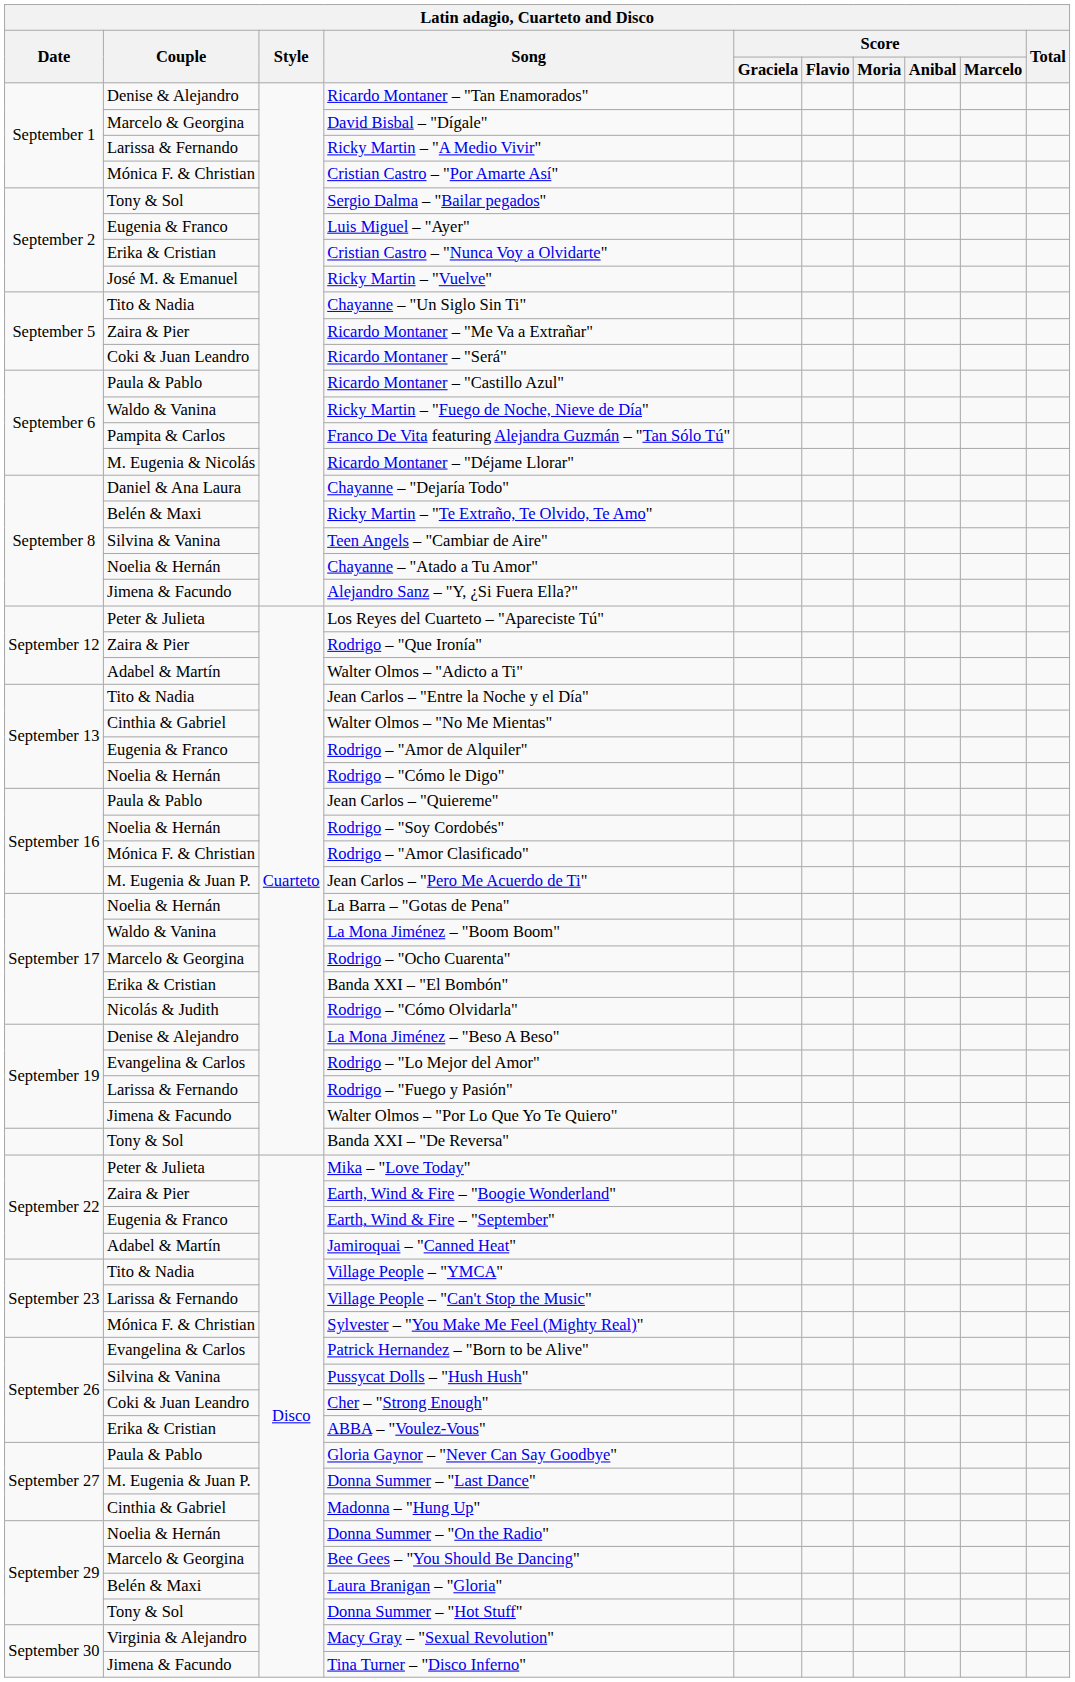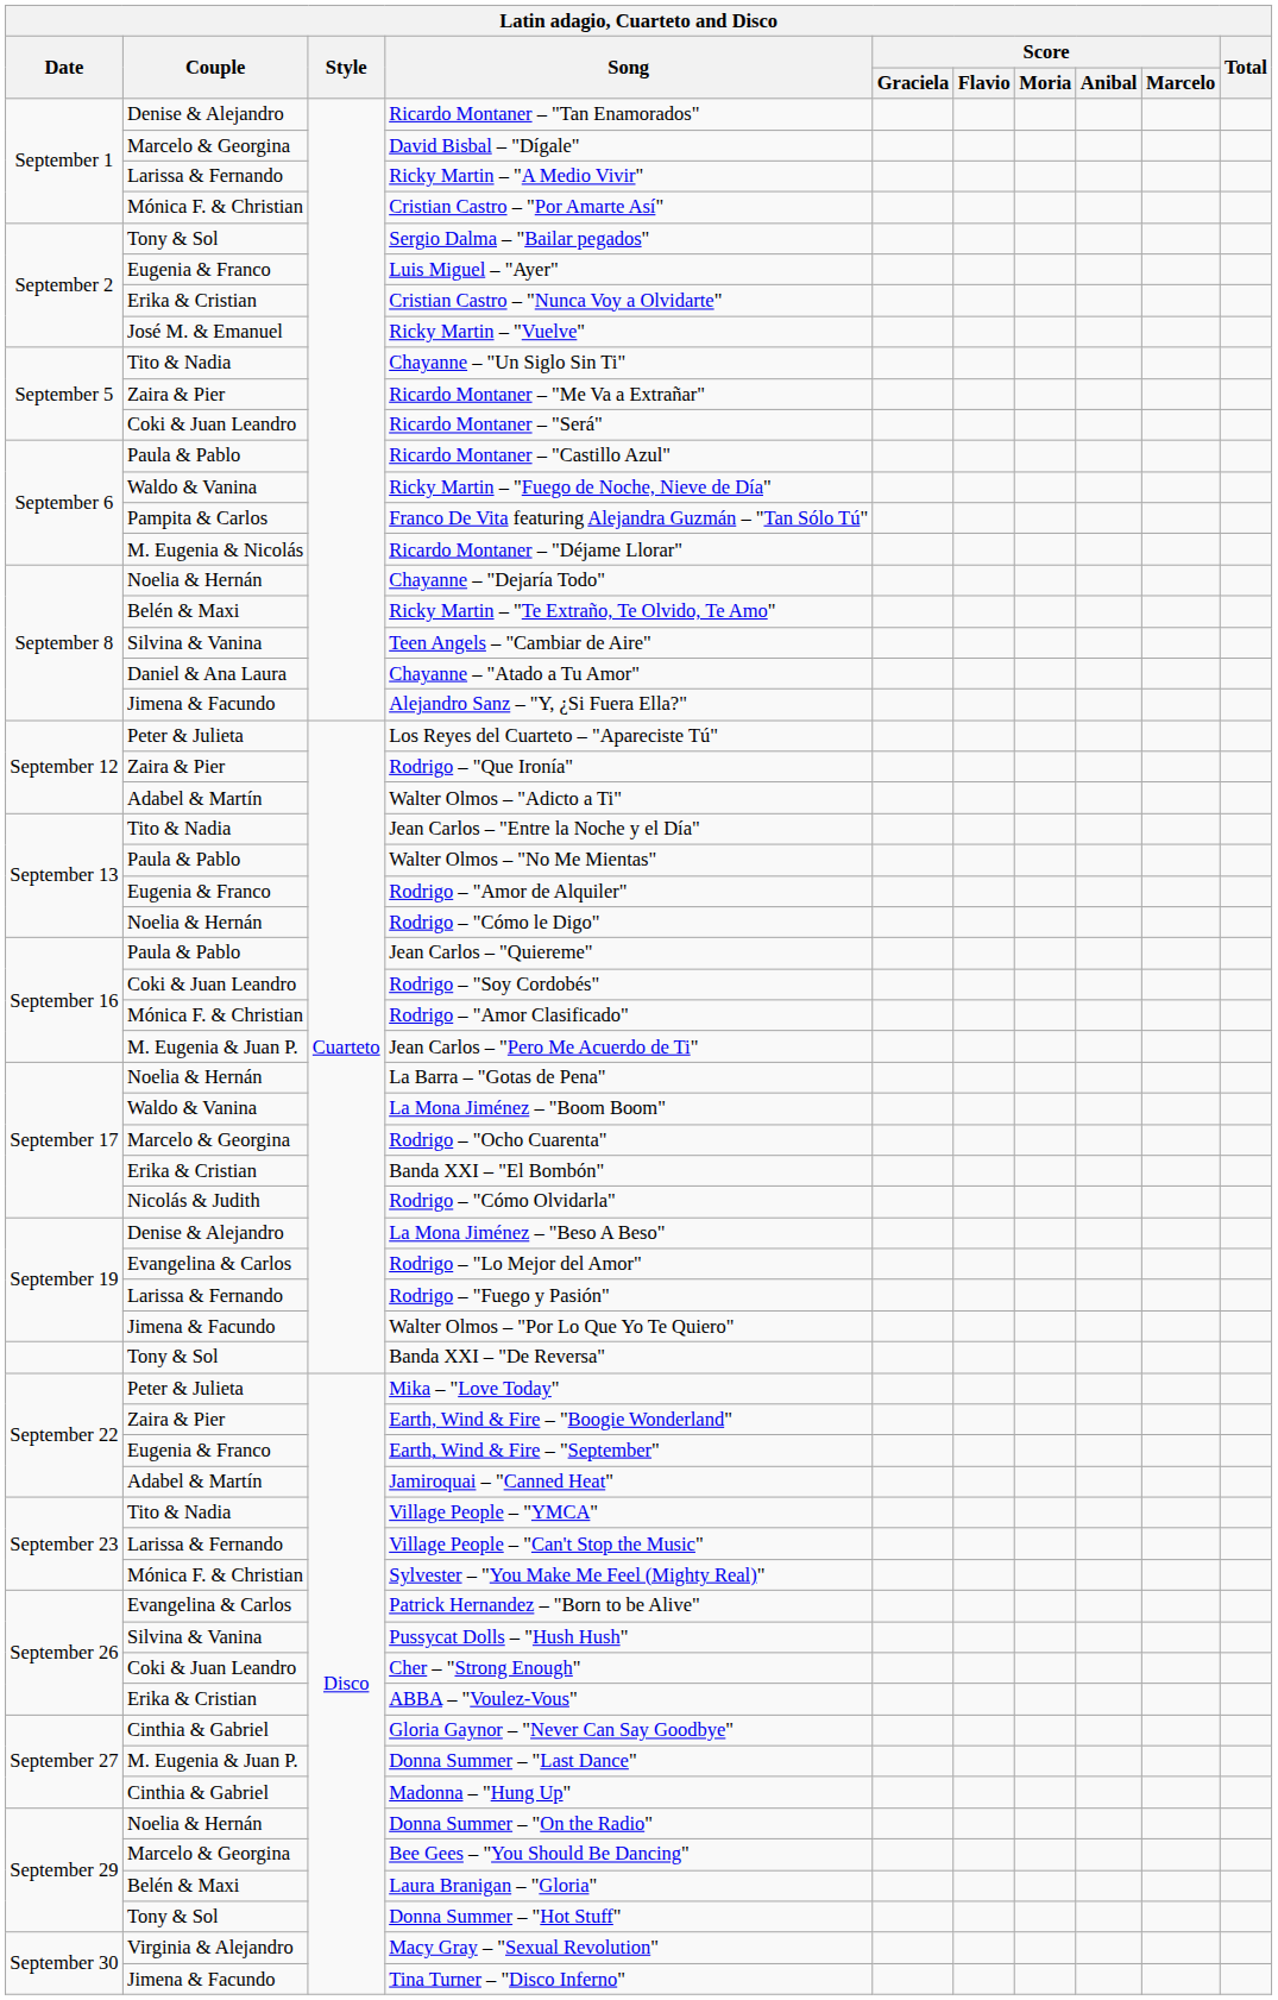 <table class="wikitable collapsible collapsed">
 <tr>
 <th colspan="10" style="text-align:center;"><strong>Latin adagio, Cuarteto and Disco</strong></th>
 </tr>
 <tr>
 <th rowspan="2">Date</th>
 <th rowspan="2">Couple</th>
 <th rowspan="2">Style</th>
 <th rowspan="2">Song</th>
 <th colspan="5">Score</th>
 <th rowspan="2">Total</th>
 </tr>
 <tr>
 <th>Graciela</th>
 <th>Flavio</th>
 <th>Moria</th>
 <th>Anibal</th>
 <th>Marcelo</th>
 </tr>
 <tr>
 <td rowspan="4" style="text-align:center;">September 1</td>
 <td>Denise & Alejandro</td>
 <td rowspan="20"></td>
 <td><a href='#'>Ricardo Montaner</a> – "Tan Enamorados"</td>
 <td></td>
 <td></td>
 <td></td>
 <td></td>
 <td></td>
 <td></td>
 </tr>
 <tr>
 <td>Marcelo & Georgina</td>
 <td><a href='#'>David Bisbal</a> – "Dígale"</td>
 <td></td>
 <td></td>
 <td></td>
 <td></td>
 <td></td>
 <td></td>
 </tr>
 <tr>
 <td>Larissa & Fernando</td>
 <td><a href='#'>Ricky Martin</a> – "<a href='#'>A Medio Vivir</a>"</td>
 <td></td>
 <td></td>
 <td></td>
 <td></td>
 <td></td>
 <td></td>
 </tr>
 <tr>
 <td>Mónica F. & Christian</td>
 <td><a href='#'>Cristian Castro</a> – "<a href='#'>Por Amarte Así</a>"</td>
 <td></td>
 <td></td>
 <td></td>
 <td></td>
 <td></td>
 <td></td>
 </tr>
 <tr>
 <td rowspan="4" style="text-align:center;">September 2</td>
 <td>Tony & Sol</td>
 <td><a href='#'>Sergio Dalma</a> – "<a href='#'>Bailar pegados</a>"</td>
 <td></td>
 <td></td>
 <td></td>
 <td></td>
 <td></td>
 <td></td>
 </tr>
 <tr>
 <td>Eugenia & Franco</td>
 <td><a href='#'>Luis Miguel</a> – "Ayer"</td>
 <td></td>
 <td></td>
 <td></td>
 <td></td>
 <td></td>
 <td></td>
 </tr>
 <tr>
 <td>Erika & Cristian</td>
 <td><a href='#'>Cristian Castro</a> – "<a href='#'>Nunca Voy a Olvidarte</a>"</td>
 <td></td>
 <td></td>
 <td></td>
 <td></td>
 <td></td>
 <td></td>
 </tr>
 <tr>
 <td>José M. & Emanuel</td>
 <td><a href='#'>Ricky Martin</a> – "<a href='#'>Vuelve</a>"</td>
 <td></td>
 <td></td>
 <td></td>
 <td></td>
 <td></td>
 <td></td>
 </tr>
 <tr>
 <td rowspan="3" style="text-align:center;">September 5</td>
 <td>Tito & Nadia</td>
 <td><a href='#'>Chayanne</a> – "Un Siglo Sin Ti"</td>
 <td></td>
 <td></td>
 <td></td>
 <td></td>
 <td></td>
 <td></td>
 </tr>
 <tr>
 <td>Zaira & Pier</td>
 <td><a href='#'>Ricardo Montaner</a> – "Me Va a Extrañar"</td>
 <td></td>
 <td></td>
 <td></td>
 <td></td>
 <td></td>
 <td></td>
 </tr>
 <tr>
 <td>Coki & Juan Leandro</td>
 <td><a href='#'>Ricardo Montaner</a> – "Será"</td>
 <td></td>
 <td></td>
 <td></td>
 <td></td>
 <td></td>
 <td></td>
 </tr>
 <tr>
 <td rowspan="4" style="text-align:center;">September 6</td>
 <td>Paula & Pablo</td>
 <td><a href='#'>Ricardo Montaner</a> – "Castillo Azul"</td>
 <td></td>
 <td></td>
 <td></td>
 <td></td>
 <td></td>
 <td></td>
 </tr>
 <tr>
 <td>Waldo & Vanina</td>
 <td><a href='#'>Ricky Martin</a> – "<a href='#'>Fuego de Noche, Nieve de Día</a>"</td>
 <td></td>
 <td></td>
 <td></td>
 <td></td>
 <td></td>
 <td></td>
 </tr>
 <tr>
 <td>Pampita & Carlos</td>
 <td><a href='#'>Franco De Vita</a> featuring <a href='#'>Alejandra Guzmán</a> – "<a href='#'>Tan Sólo Tú</a>"</td>
 <td></td>
 <td></td>
 <td></td>
 <td></td>
 <td></td>
 <td></td>
 </tr>
 <tr>
 <td>M. Eugenia & Nicolás</td>
 <td><a href='#'>Ricardo Montaner</a> – "Déjame Llorar"</td>
 <td></td>
 <td></td>
 <td></td>
 <td></td>
 <td></td>
 <td></td>
 </tr>
 <tr>
 <td rowspan="5" style="text-align:center;">September 8</td>
-<td>Daniel & Ana Laura</td>
+<td>Noelia & Hernán</td>
 <td><a href='#'>Chayanne</a> – "Dejaría Todo"</td>
 <td></td>
 <td></td>
 <td></td>
 <td></td>
 <td></td>
 <td></td>
 </tr>
 <tr>
 <td>Belén & Maxi</td>
 <td><a href='#'>Ricky Martin</a> – "<a href='#'>Te Extraño, Te Olvido, Te Amo</a>"</td>
 <td></td>
 <td></td>
 <td></td>
 <td></td>
 <td></td>
 <td></td>
 </tr>
 <tr>
 <td>Silvina & Vanina</td>
 <td><a href='#'>Teen Angels</a> – "Cambiar de Aire"</td>
 <td></td>
 <td></td>
 <td></td>
 <td></td>
 <td></td>
 <td></td>
 </tr>
 <tr>
-<td>Noelia & Hernán</td>
+<td>Daniel & Ana Laura</td>
 <td><a href='#'>Chayanne</a> – "Atado a Tu Amor"</td>
 <td></td>
 <td></td>
 <td></td>
 <td></td>
 <td></td>
 <td></td>
 </tr>
 <tr>
 <td>Jimena & Facundo</td>
 <td><a href='#'>Alejandro Sanz</a> – "Y, ¿Si Fuera Ella?"</td>
 <td></td>
 <td></td>
 <td></td>
 <td></td>
 <td></td>
 <td></td>
 </tr>
 <tr>
 <td rowspan="3" style="text-align:center;">September 12</td>
 <td>Peter & Julieta</td>
 <td rowspan="21" style="text-align:center;"><a href='#'>Cuarteto</a></td>
 <td>Los Reyes del Cuarteto – "Apareciste Tú"</td>
 <td></td>
 <td></td>
 <td></td>
 <td></td>
 <td></td>
 <td></td>
 </tr>
 <tr>
 <td>Zaira & Pier</td>
 <td><a href='#'>Rodrigo</a> – "Que Ironía"</td>
 <td></td>
 <td></td>
 <td></td>
 <td></td>
 <td></td>
 <td></td>
 </tr>
 <tr>
 <td>Adabel & Martín</td>
 <td>Walter Olmos – "Adicto a Ti"</td>
 <td></td>
 <td></td>
 <td></td>
 <td></td>
 <td></td>
 <td></td>
 </tr>
 <tr>
 <td rowspan="4" style="text-align:center;">September 13</td>
 <td>Tito & Nadia</td>
 <td>Jean Carlos – "Entre la Noche y el Día"</td>
 <td></td>
 <td></td>
 <td></td>
 <td></td>
 <td></td>
 <td></td>
 </tr>
 <tr>
-<td>Cinthia & Gabriel</td>
+<td>Paula & Pablo</td>
 <td>Walter Olmos – "No Me Mientas"</td>
 <td></td>
 <td></td>
 <td></td>
 <td></td>
 <td></td>
 <td></td>
 </tr>
 <tr>
 <td>Eugenia & Franco</td>
 <td><a href='#'>Rodrigo</a> – "Amor de Alquiler"</td>
 <td></td>
 <td></td>
 <td></td>
 <td></td>
 <td></td>
 <td></td>
 </tr>
 <tr>
 <td>Noelia & Hernán</td>
 <td><a href='#'>Rodrigo</a> – "Cómo le Digo"</td>
 <td></td>
 <td></td>
 <td></td>
 <td></td>
 <td></td>
 <td></td>
 </tr>
 <tr>
 <td rowspan="4" style="text-align:center;">September 16</td>
 <td>Paula & Pablo</td>
 <td>Jean Carlos – "Quiereme"</td>
 <td></td>
 <td></td>
 <td></td>
 <td></td>
 <td></td>
 <td></td>
 </tr>
 <tr>
-<td>Noelia & Hernán</td>
+<td>Coki & Juan Leandro</td>
 <td><a href='#'>Rodrigo</a> – "Soy Cordobés"</td>
 <td></td>
 <td></td>
 <td></td>
 <td></td>
 <td></td>
 <td></td>
 </tr>
 <tr>
 <td>Mónica F. & Christian</td>
 <td><a href='#'>Rodrigo</a> – "Amor Clasificado"</td>
 <td></td>
 <td></td>
 <td></td>
 <td></td>
 <td></td>
 <td></td>
 </tr>
 <tr>
 <td>M. Eugenia & Juan P.</td>
 <td>Jean Carlos – "<a href='#'>Pero Me Acuerdo de Ti</a>"</td>
 <td></td>
 <td></td>
 <td></td>
 <td></td>
 <td></td>
 <td></td>
 </tr>
 <tr>
 <td rowspan="5" style="text-align:center;">September 17</td>
 <td>Noelia & Hernán</td>
 <td>La Barra – "Gotas de Pena"</td>
 <td></td>
 <td></td>
 <td></td>
 <td></td>
 <td></td>
 <td></td>
 </tr>
 <tr>
 <td>Waldo & Vanina</td>
 <td><a href='#'>La Mona Jiménez</a> – "Boom Boom"</td>
 <td></td>
 <td></td>
 <td></td>
 <td></td>
 <td></td>
 <td></td>
 </tr>
 <tr>
 <td>Marcelo & Georgina</td>
 <td><a href='#'>Rodrigo</a> – "Ocho Cuarenta"</td>
 <td></td>
 <td></td>
 <td></td>
 <td></td>
 <td></td>
 <td></td>
 </tr>
 <tr>
 <td>Erika & Cristian</td>
 <td>Banda XXI – "El Bombón"</td>
 <td></td>
 <td></td>
 <td></td>
 <td></td>
 <td></td>
 <td></td>
 </tr>
 <tr>
 <td>Nicolás & Judith</td>
 <td><a href='#'>Rodrigo</a> – "Cómo Olvidarla"</td>
 <td></td>
 <td></td>
 <td></td>
 <td></td>
 <td></td>
 <td></td>
 </tr>
 <tr>
 <td rowspan="4" style="text-align:center;">September 19</td>
 <td>Denise & Alejandro</td>
 <td><a href='#'>La Mona Jiménez</a> – "Beso A Beso"</td>
 <td></td>
 <td></td>
 <td></td>
 <td></td>
 <td></td>
 <td></td>
 </tr>
 <tr>
 <td>Evangelina & Carlos</td>
 <td><a href='#'>Rodrigo</a> – "Lo Mejor del Amor"</td>
 <td></td>
 <td></td>
 <td></td>
 <td></td>
 <td></td>
 <td></td>
 </tr>
 <tr>
 <td>Larissa & Fernando</td>
 <td><a href='#'>Rodrigo</a> – "Fuego y Pasión"</td>
 <td></td>
 <td></td>
 <td></td>
 <td></td>
 <td></td>
 <td></td>
 </tr>
 <tr>
 <td>Jimena & Facundo</td>
 <td>Walter Olmos – "Por Lo Que Yo Te Quiero"</td>
 <td></td>
 <td></td>
 <td></td>
 <td></td>
 <td></td>
 <td></td>
 </tr>
 <tr>
 <td></td>
 <td>Tony & Sol</td>
 <td>Banda XXI – "De Reversa"</td>
 <td></td>
 <td></td>
 <td></td>
 <td></td>
 <td></td>
 <td></td>
 </tr>
 <tr>
 <td rowspan="4" style="text-align:center;">September 22</td>
 <td>Peter & Julieta</td>
 <td rowspan="20" style="text-align:center;"><a href='#'>Disco</a></td>
 <td><a href='#'>Mika</a> – "<a href='#'>Love Today</a>"</td>
 <td></td>
 <td></td>
 <td></td>
 <td></td>
 <td></td>
 <td></td>
 </tr>
 <tr>
 <td>Zaira & Pier</td>
 <td><a href='#'>Earth, Wind & Fire</a> – "<a href='#'>Boogie Wonderland</a>"</td>
 <td></td>
 <td></td>
 <td></td>
 <td></td>
 <td></td>
 <td></td>
 </tr>
 <tr>
 <td>Eugenia & Franco</td>
 <td><a href='#'>Earth, Wind & Fire</a> – "<a href='#'>September</a>"</td>
 <td></td>
 <td></td>
 <td></td>
 <td></td>
 <td></td>
 <td></td>
 </tr>
 <tr>
 <td>Adabel & Martín</td>
 <td><a href='#'>Jamiroquai</a> – "<a href='#'>Canned Heat</a>"</td>
 <td></td>
 <td></td>
 <td></td>
 <td></td>
 <td></td>
 <td></td>
 </tr>
 <tr>
 <td rowspan="3" style="text-align:center;">September 23</td>
 <td>Tito & Nadia</td>
 <td><a href='#'>Village People</a> – "<a href='#'>YMCA</a>"</td>
 <td></td>
 <td></td>
 <td></td>
 <td></td>
 <td></td>
 <td></td>
 </tr>
 <tr>
 <td>Larissa & Fernando</td>
 <td><a href='#'>Village People</a> – "<a href='#'>Can't Stop the Music</a>"</td>
 <td></td>
 <td></td>
 <td></td>
 <td></td>
 <td></td>
 <td></td>
 </tr>
 <tr>
 <td>Mónica F. & Christian</td>
 <td><a href='#'>Sylvester</a> – "<a href='#'>You Make Me Feel (Mighty Real)</a>"</td>
 <td></td>
 <td></td>
 <td></td>
 <td></td>
 <td></td>
 <td></td>
 </tr>
 <tr>
 <td rowspan="4" style="text-align:center;">September 26</td>
 <td>Evangelina & Carlos</td>
 <td><a href='#'>Patrick Hernandez</a> – "Born to be Alive"</td>
 <td></td>
 <td></td>
 <td></td>
 <td></td>
 <td></td>
 <td></td>
 </tr>
 <tr>
 <td>Silvina & Vanina</td>
 <td><a href='#'>Pussycat Dolls</a> – "<a href='#'>Hush Hush</a>"</td>
 <td></td>
 <td></td>
 <td></td>
 <td></td>
 <td></td>
 <td></td>
 </tr>
 <tr>
 <td>Coki & Juan Leandro</td>
 <td><a href='#'>Cher</a> – "<a href='#'>Strong Enough</a>"</td>
 <td></td>
 <td></td>
 <td></td>
 <td></td>
 <td></td>
 <td></td>
 </tr>
 <tr>
 <td>Erika & Cristian</td>
 <td><a href='#'>ABBA</a> – "<a href='#'>Voulez-Vous</a>"</td>
 <td></td>
 <td></td>
 <td></td>
 <td></td>
 <td></td>
 <td></td>
 </tr>
 <tr>
 <td rowspan="3" style="text-align:center;">September 27</td>
-<td>Paula & Pablo</td>
+<td>Cinthia & Gabriel</td>
 <td><a href='#'>Gloria Gaynor</a> – "<a href='#'>Never Can Say Goodbye</a>"</td>
 <td></td>
 <td></td>
 <td></td>
 <td></td>
 <td></td>
 <td></td>
 </tr>
 <tr>
 <td>M. Eugenia & Juan P.</td>
 <td><a href='#'>Donna Summer</a> – "<a href='#'>Last Dance</a>"</td>
 <td></td>
 <td></td>
 <td></td>
 <td></td>
 <td></td>
 <td></td>
 </tr>
 <tr>
 <td>Cinthia & Gabriel</td>
 <td><a href='#'>Madonna</a> – "<a href='#'>Hung Up</a>"</td>
 <td></td>
 <td></td>
 <td></td>
 <td></td>
 <td></td>
 <td></td>
 </tr>
 <tr>
 <td rowspan="4" style="text-align:center;">September 29</td>
 <td>Noelia & Hernán</td>
 <td><a href='#'>Donna Summer</a> – "<a href='#'>On the Radio</a>"</td>
 <td></td>
 <td></td>
 <td></td>
 <td></td>
 <td></td>
 <td></td>
 </tr>
 <tr>
 <td>Marcelo & Georgina</td>
 <td><a href='#'>Bee Gees</a> – "<a href='#'>You Should Be Dancing</a>"</td>
 <td></td>
 <td></td>
 <td></td>
 <td></td>
 <td></td>
 <td></td>
 </tr>
 <tr>
 <td>Belén & Maxi</td>
 <td><a href='#'>Laura Branigan</a> – "<a href='#'>Gloria</a>"</td>
 <td></td>
 <td></td>
 <td></td>
 <td></td>
 <td></td>
 <td></td>
 </tr>
 <tr>
 <td>Tony & Sol</td>
 <td><a href='#'>Donna Summer</a> – "<a href='#'>Hot Stuff</a>"</td>
 <td></td>
 <td></td>
 <td></td>
 <td></td>
 <td></td>
 <td></td>
 </tr>
 <tr>
 <td rowspan="2" style="text-align:center;">September 30</td>
 <td>Virginia & Alejandro</td>
 <td><a href='#'>Macy Gray</a> – "<a href='#'>Sexual Revolution</a>"</td>
 <td></td>
 <td></td>
 <td></td>
 <td></td>
 <td></td>
 <td></td>
 </tr>
 <tr>
 <td>Jimena & Facundo</td>
 <td><a href='#'>Tina Turner</a> – "<a href='#'>Disco Inferno</a>"</td>
 <td></td>
 <td></td>
 <td></td>
 <td></td>
 <td></td>
 <td></td>
 </tr>
 </table>
